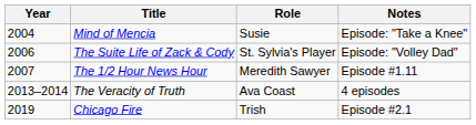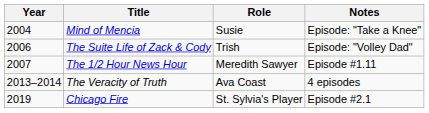 <table class="wikitable sortable">
 <tr>
 <th>Year</th>
 <th>Title</th>
 <th>Role</th>
 <th>Notes</th>
 </tr>
 <tr>
 <td>2004</td>
 <td><em><a href='#'>Mind of Mencia</a></em></td>
 <td>Susie</td>
 <td>Episode: "Take a Knee"</td>
 </tr>
 <tr>
 <td>2006</td>
 <td><em><a href='#'>The Suite Life of Zack & Cody</a></em></td>
-<td>St. Sylvia's Player</td>
+<td>Trish</td>
 <td>Episode: "Volley Dad"</td>
 </tr>
 <tr>
 <td>2007</td>
 <td><em><a href='#'>The 1/2 Hour News Hour</a></em></td>
 <td>Meredith Sawyer</td>
 <td>Episode #1.11</td>
 </tr>
 <tr>
 <td>2013–2014</td>
 <td><em>The Veracity of Truth</em></td>
 <td>Ava Coast</td>
 <td>4 episodes</td>
 </tr>
 <tr>
 <td>2019</td>
 <td><a href='#'><em>Chicago Fire</em></a></td>
-<td>Trish</td>
+<td>St. Sylvia's Player</td>
 <td>Episode #2.1</td>
 </tr>
 </table>
